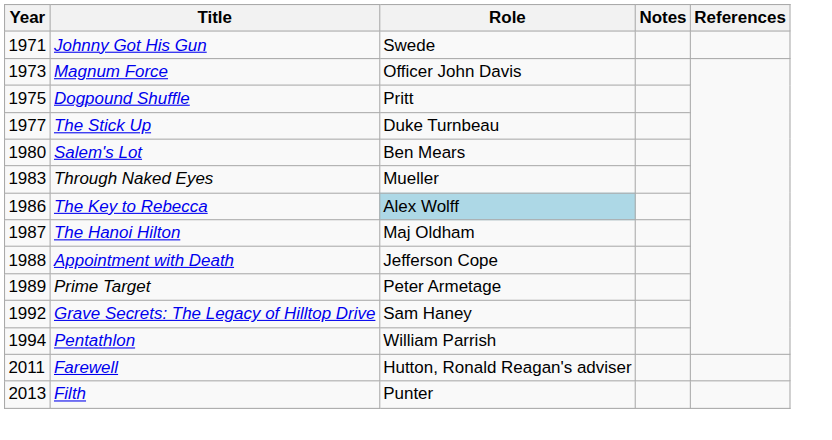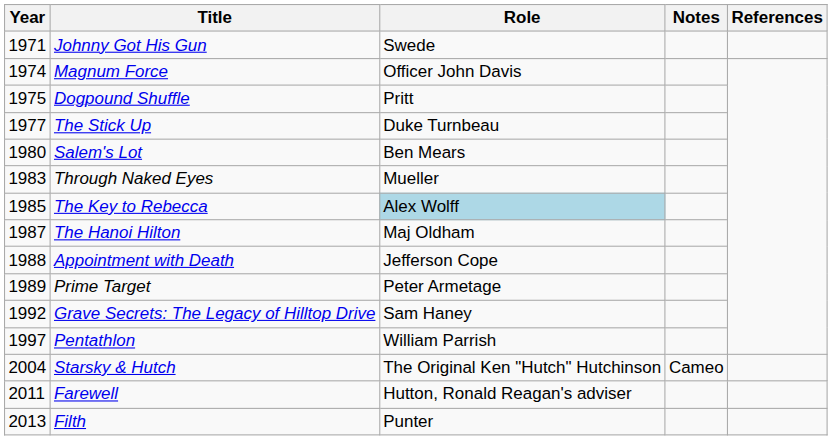 <table class="wikitable">
 <tr>
 <th>Year</th>
 <th>Title</th>
 <th>Role</th>
 <th>Notes</th>
 <th>References</th>
 </tr>
 <tr>
 <td>1971</td>
 <td><em><a href='#'>Johnny Got His Gun</a></em></td>
 <td>Swede</td>
 <td></td>
 <td></td>
 </tr>
 <tr>
-<td>1973</td>
+<td>1974</td>
 <td><em><a href='#'>Magnum Force</a></em></td>
 <td>Officer John Davis</td>
 <td></td>
 <td rowspan="11"></td>
 </tr>
 <tr>
 <td>1975</td>
 <td><em><a href='#'>Dogpound Shuffle</a></em></td>
 <td>Pritt</td>
 <td></td>
 </tr>
 <tr>
 <td>1977</td>
 <td><em><a href='#'>The Stick Up</a></em></td>
 <td>Duke Turnbeau</td>
 <td></td>
 </tr>
 <tr>
 <td>1980</td>
 <td><em><a href='#'>Salem's Lot</a></em></td>
 <td>Ben Mears</td>
 <td></td>
 </tr>
 <tr>
 <td>1983</td>
 <td><em>Through Naked Eyes</em></td>
 <td>Mueller</td>
 <td></td>
 </tr>
 <tr>
-<td>1986</td>
+<td>1985</td>
 <td><em><a href='#'>The Key to Rebecca</a></em></td>
 <td style="background: lightblue;">Alex Wolff</td>
 <td></td>
 </tr>
 <tr>
 <td>1987</td>
 <td><em><a href='#'>The Hanoi Hilton</a></em></td>
 <td>Maj Oldham</td>
 <td></td>
 </tr>
 <tr>
 <td>1988</td>
 <td><em><a href='#'>Appointment with Death</a></em></td>
 <td>Jefferson Cope</td>
 <td></td>
 </tr>
 <tr>
 <td>1989</td>
 <td><em>Prime Target</em></td>
 <td>Peter Armetage</td>
 <td></td>
 </tr>
 <tr>
 <td>1992</td>
 <td><em><a href='#'>Grave Secrets: The Legacy of Hilltop Drive</a></em></td>
 <td>Sam Haney</td>
 <td></td>
 </tr>
 <tr>
-<td>1994</td>
+<td>1997</td>
 <td><em><a href='#'>Pentathlon</a></em></td>
 <td>William Parrish</td>
+<td></td>
+</tr>
+<tr>
+<td>2004</td>
+<td><em><a href='#'>Starsky & Hutch</a></em></td>
+<td>The Original Ken "Hutch" Hutchinson</td>
+<td>Cameo</td>
 <td></td>
 </tr>
 <tr>
 <td>2011</td>
 <td><em><a href='#'>Farewell</a></em></td>
 <td>Hutton, Ronald Reagan's adviser</td>
 <td></td>
 <td></td>
 </tr>
 <tr>
 <td>2013</td>
 <td><em><a href='#'>Filth</a></em></td>
 <td>Punter</td>
 <td></td>
 <td></td>
 </tr>
 </table>
